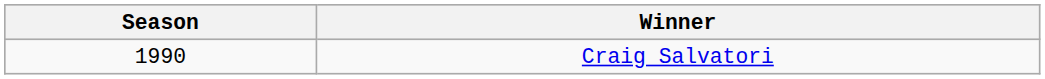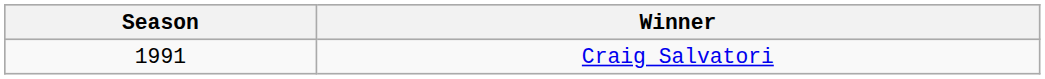 <table class="wikitable" width="50%" style="text-align: center;">
 <tr>
 <th>Season</th>
 <th>Winner</th>
 </tr>
 <tr>
-<td>1990</td>
+<td>1991</td>
 <td><a href='#'>Craig Salvatori</a></td>
 </tr>
 </table>
